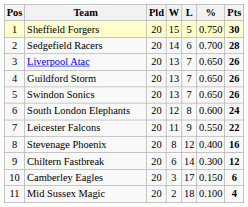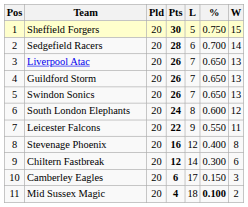 <table class="wikitable" style="text-align: center;">
 <tr>
 <th>Pos</th>
 <th scope="col" style="width: 180px;">Team</th>
 <th>Pld</th>
-<th>W</th>
+<th>Pts</th>
 <th>L</th>
 <th>%</th>
-<th>Pts</th>
+<th>W</th>
 </tr>
 <tr style="background: #ffffcc;">
 <td>1</td>
 <td style="text-align:left;">Sheffield Forgers</td>
 <td>20</td>
-<td>15</td>
+<td><strong>30</strong></td>
 <td>5</td>
 <td>0.750</td>
-<td><strong>30</strong></td>
+<td>15</td>
 </tr>
 <tr style="background: ;">
 <td>2</td>
 <td style="text-align:left;">Sedgefield Racers</td>
 <td>20</td>
-<td>14</td>
+<td><strong>28</strong></td>
 <td>6</td>
 <td>0.700</td>
-<td><strong>28</strong></td>
+<td>14</td>
 </tr>
 <tr style="background: ;">
 <td>3</td>
 <td style="text-align:left;"><a href='#'>Liverpool Atac</a></td>
 <td>20</td>
-<td>13</td>
+<td><strong>26</strong></td>
 <td>7</td>
 <td>0.650</td>
-<td><strong>26</strong></td>
+<td>13</td>
 </tr>
 <tr style="background: ;">
 <td>4</td>
 <td style="text-align:left;">Guildford Storm</td>
 <td>20</td>
-<td>13</td>
+<td><strong>26</strong></td>
 <td>7</td>
 <td>0.650</td>
-<td><strong>26</strong></td>
+<td>13</td>
 </tr>
 <tr style="background: ;">
 <td>5</td>
 <td style="text-align:left;">Swindon Sonics</td>
 <td>20</td>
-<td>13</td>
+<td><strong>26</strong></td>
 <td>7</td>
 <td>0.650</td>
-<td><strong>26</strong></td>
+<td>13</td>
 </tr>
 <tr style="background: ;">
 <td>6</td>
 <td style="text-align:left;">South London Elephants</td>
 <td>20</td>
-<td>12</td>
+<td><strong>24</strong></td>
 <td>8</td>
 <td>0.600</td>
-<td><strong>24</strong></td>
+<td>12</td>
 </tr>
 <tr style="background: ;">
 <td>7</td>
 <td style="text-align:left;">Leicester Falcons</td>
 <td>20</td>
-<td>11</td>
+<td><strong>22</strong></td>
 <td>9</td>
 <td>0.550</td>
-<td><strong>22</strong></td>
+<td>11</td>
 </tr>
 <tr style="background: ;">
 <td>8</td>
 <td style="text-align:left;">Stevenage Phoenix</td>
 <td>20</td>
-<td>8</td>
+<td><strong>16</strong></td>
 <td>12</td>
 <td>0.400</td>
-<td><strong>16</strong></td>
+<td>8</td>
 </tr>
 <tr style="background: ;">
 <td>9</td>
 <td style="text-align:left;">Chiltern Fastbreak</td>
 <td>20</td>
-<td>6</td>
+<td><strong>12</strong></td>
 <td>14</td>
 <td>0.300</td>
-<td><strong>12</strong></td>
+<td>6</td>
 </tr>
 <tr style="background: ;">
 <td>10</td>
 <td style="text-align:left;">Camberley Eagles</td>
 <td>20</td>
-<td>3</td>
+<td><strong>6</strong></td>
 <td>17</td>
 <td>0.150</td>
-<td><strong>6</strong></td>
+<td>3</td>
 </tr>
 <tr style="background: ;">
 <td>11</td>
 <td style="text-align:left;">Mid Sussex Magic</td>
 <td>20</td>
+<td><strong>4</strong></td>
+<td>18</td>
+<td><strong>0.100</strong></td>
 <td>2</td>
-<td>18</td>
-<td>0.100</td>
-<td><strong>4</strong></td>
 </tr>
 </table>
